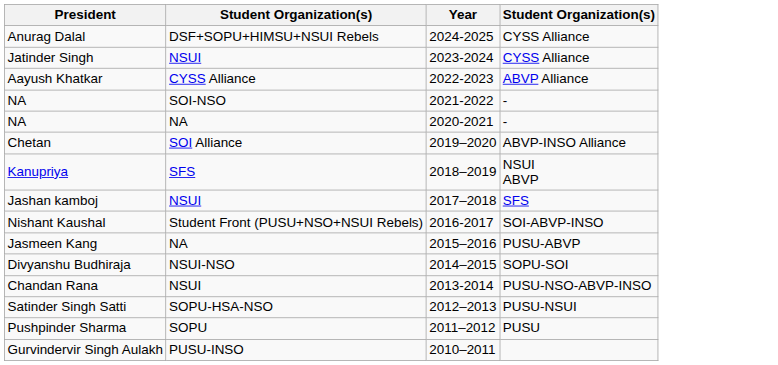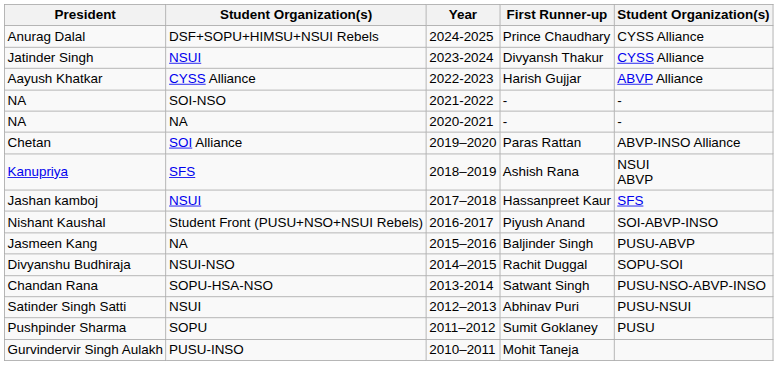 <table class="wikitable">
 <tr>
 <th>President</th>
 <th>Student Organization(s)</th>
 <th>Year</th>
+<th>First Runner-up</th>
 <th>Student Organization(s)</th>
 </tr>
 <tr>
 <td>Anurag Dalal</td>
 <td>DSF+SOPU+HIMSU+NSUI Rebels</td>
 <td>2024-2025</td>
+<td>Prince Chaudhary</td>
 <td>CYSS Alliance</td>
 </tr>
 <tr>
 <td>Jatinder Singh</td>
 <td><a href='#'>NSUI</a></td>
 <td>2023-2024</td>
+<td>Divyansh Thakur</td>
 <td><a href='#'>CYSS</a> Alliance</td>
 </tr>
 <tr>
 <td>Aayush Khatkar</td>
 <td><a href='#'>CYSS</a> Alliance</td>
 <td>2022-2023</td>
+<td>Harish Gujjar</td>
 <td><a href='#'>ABVP</a> Alliance</td>
 </tr>
 <tr>
 <td>NA</td>
 <td>SOI-NSO</td>
 <td>2021-2022</td>
 <td>-</td>
+<td>-</td>
 </tr>
 <tr>
 <td>NA</td>
 <td>NA</td>
 <td>2020-2021</td>
 <td>-</td>
+<td>-</td>
 </tr>
 <tr>
 <td>Chetan</td>
 <td><a href='#'>SOI</a> Alliance</td>
 <td>2019–2020</td>
+<td>Paras Rattan</td>
 <td>ABVP-INSO Alliance</td>
 </tr>
 <tr>
 <td><a href='#'>Kanupriya</a></td>
 <td><a href='#'>SFS</a></td>
 <td>2018–2019</td>
+<td>Ashish Rana</td>
 <td>NSUI<br>ABVP</td>
 </tr>
 <tr>
 <td>Jashan kamboj</td>
 <td><a href='#'>NSUI</a></td>
 <td>2017–2018</td>
+<td>Hassanpreet Kaur</td>
 <td><a href='#'>SFS</a></td>
 </tr>
 <tr>
 <td>Nishant Kaushal</td>
 <td>Student Front (PUSU+NSO+NSUI Rebels)</td>
 <td>2016-2017</td>
+<td>Piyush Anand</td>
 <td>SOI-ABVP-INSO</td>
 </tr>
 <tr>
 <td>Jasmeen Kang</td>
 <td>NA</td>
 <td>2015–2016</td>
+<td>Baljinder Singh</td>
 <td>PUSU-ABVP</td>
 </tr>
 <tr>
 <td>Divyanshu Budhiraja</td>
 <td>NSUI-NSO</td>
 <td>2014–2015</td>
+<td>Rachit Duggal</td>
 <td>SOPU-SOI</td>
 </tr>
 <tr>
 <td>Chandan Rana</td>
-<td>NSUI</td>
+<td>SOPU-HSA-NSO</td>
 <td>2013-2014</td>
+<td>Satwant Singh</td>
 <td>PUSU-NSO-ABVP-INSO</td>
 </tr>
 <tr>
 <td>Satinder Singh Satti</td>
-<td>SOPU-HSA-NSO</td>
+<td>NSUI</td>
 <td>2012–2013</td>
+<td>Abhinav Puri</td>
 <td>PUSU-NSUI</td>
 </tr>
 <tr>
 <td>Pushpinder Sharma</td>
 <td>SOPU</td>
 <td>2011–2012</td>
+<td>Sumit Goklaney</td>
 <td>PUSU</td>
 </tr>
 <tr>
 <td>Gurvindervir Singh Aulakh</td>
 <td>PUSU-INSO</td>
 <td>2010–2011</td>
+<td>Mohit Taneja</td>
 <td></td>
 </tr>
 </table>
